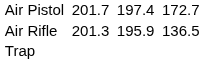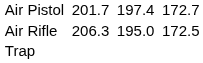 <table>
 <tr>
 <td>Air Pistol</td>
 <td></td>
 <td>201.7</td>
 <td></td>
 <td>197.4</td>
 <td></td>
 <td>172.7</td>
 </tr>
 <tr>
 <td>Air Rifle</td>
 <td></td>
-<td>201.3</td>
+<td>206.3</td>
 <td></td>
-<td>195.9</td>
+<td>195.0</td>
 <td></td>
-<td>136.5</td>
+<td>172.5</td>
 </tr>
 <tr>
 <td>Trap</td>
 <td colspan=2></td>
 <td colspan=2></td>
 <td colspan=2></td>
 </tr>
 </table>
